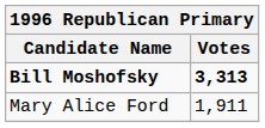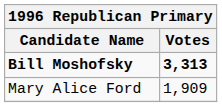 <table class="wikitable">
 <tr>
 <th colspan="3">1996 Republican Primary</th>
 </tr>
 <tr>
 <th>Candidate Name</th>
 <th colspan="2">Votes </th>
 </tr>
 <tr>
 <td><strong>Bill Moshofsky </strong></td>
 <td><strong>3,313</strong></td>
 </tr>
 <tr>
 <td>Mary Alice Ford</td>
-<td>1,911</td>
+<td>1,909</td>
 </tr>
 <tr>
 </tr>
 </table>
